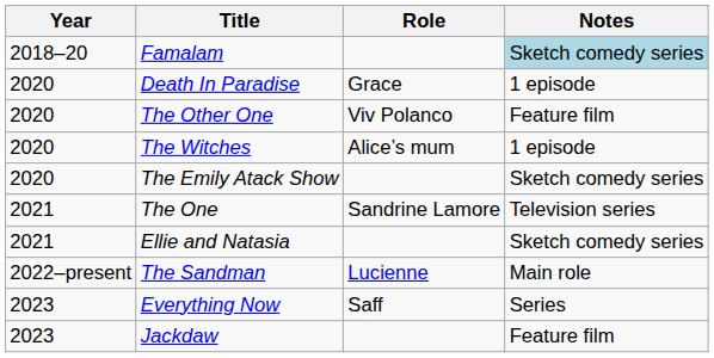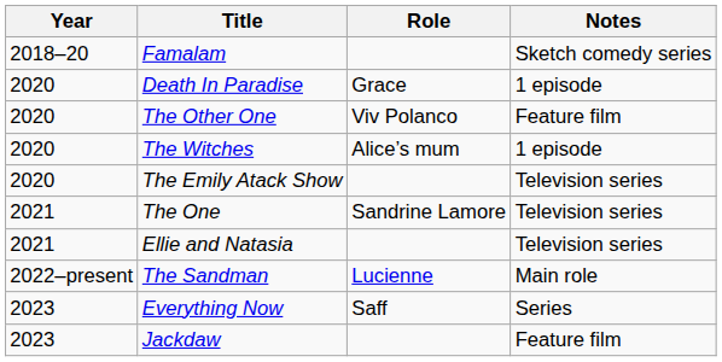 <table class="wikitable sortable">
 <tr>
 <th>Year</th>
 <th>Title</th>
 <th>Role</th>
 <th class="unsortable">Notes</th>
 </tr>
 <tr>
 <td>2018–20</td>
 <td><em><a href='#'>Famalam</a></em></td>
 <td></td>
-<td style="background: lightblue;">Sketch comedy series</td>
+<td>Sketch comedy series</td>
 </tr>
 <tr>
 <td>2020</td>
 <td><em><a href='#'>Death In Paradise</a></em></td>
 <td>Grace</td>
 <td>1 episode</td>
 </tr>
 <tr>
 <td>2020</td>
 <td><em><a href='#'>The Other One</a></em></td>
 <td>Viv Polanco</td>
 <td>Feature film</td>
 </tr>
 <tr>
 <td>2020</td>
 <td><em><a href='#'>The Witches</a></em></td>
 <td>Alice’s mum</td>
 <td>1 episode</td>
 </tr>
 <tr>
 <td>2020</td>
 <td><em>The Emily Atack Show </em></td>
 <td></td>
-<td>Sketch comedy series</td>
+<td>Television series</td>
 </tr>
 <tr>
 <td>2021</td>
 <td><em>The One</em></td>
 <td>Sandrine Lamore</td>
 <td>Television series</td>
 </tr>
 <tr>
 <td>2021</td>
 <td><em>Ellie and Natasia</em></td>
 <td></td>
-<td>Sketch comedy series</td>
+<td>Television series</td>
 </tr>
 <tr>
 <td>2022–present</td>
 <td><em><a href='#'>The Sandman</a></em></td>
 <td><a href='#'>Lucienne</a></td>
 <td>Main role</td>
 </tr>
 <tr>
 <td>2023</td>
 <td><em><a href='#'>Everything Now</a></em></td>
 <td>Saff</td>
 <td>Series</td>
 </tr>
 <tr>
 <td>2023</td>
 <td><em><a href='#'>Jackdaw</a></em></td>
 <td></td>
 <td>Feature film</td>
 </tr>
 </table>
